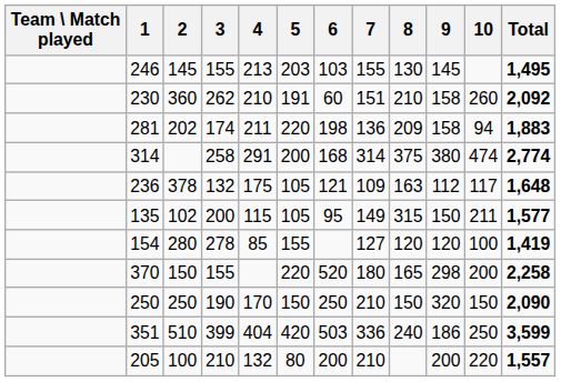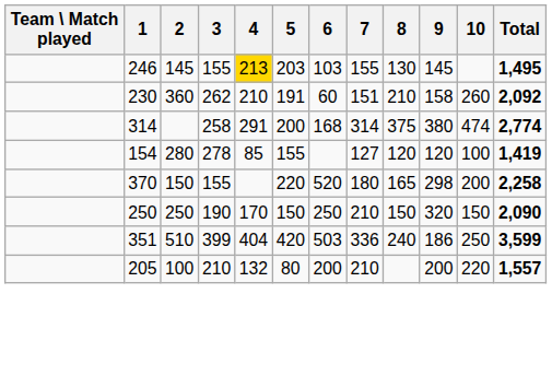 <table class="wikitable sortable" style="font-size: 74%; text-align:center;">
 <tr>
 <th style="width:76px;">Team \ Match played</th>
 <th align=center>1</th>
 <th align=center>2</th>
 <th align=center>3</th>
 <th align=center>4</th>
 <th align=center>5</th>
 <th align=center>6</th>
 <th align=center>7</th>
 <th align=center>8</th>
 <th align=center>9</th>
 <th align=center>10</th>
 <th align=center>Total</th>
 </tr>
 <tr align=center>
 <td align=left></td>
 <td>246</td>
 <td>145</td>
 <td>155</td>
-<td>213</td>
+<td style="background: gold;">213</td>
 <td>203</td>
 <td>103</td>
 <td>155</td>
 <td>130</td>
 <td>145</td>
 <td></td>
 <td><strong>1,495</strong></td>
 </tr>
 <tr align=center>
 <td align=left></td>
 <td>230</td>
 <td>360</td>
 <td>262</td>
 <td>210</td>
 <td>191</td>
 <td>60</td>
 <td>151</td>
 <td>210</td>
 <td>158</td>
 <td>260</td>
 <td><strong>2,092</strong></td>
 </tr>
 <tr align=center>
 <td align=left></td>
-<td>281</td>
-<td>202</td>
-<td>174</td>
-<td>211</td>
-<td>220</td>
-<td>198</td>
-<td>136</td>
-<td>209</td>
-<td>158</td>
-<td>94</td>
-<td><strong>1,883</strong></td>
-</tr>
-<tr align=center>
-<td align=left></td>
 <td>314</td>
 <td></td>
 <td>258</td>
 <td>291</td>
 <td>200</td>
 <td>168</td>
 <td>314</td>
 <td>375</td>
 <td>380</td>
 <td>474</td>
 <td><strong>2,774</strong></td>
-</tr>
-<tr align=center>
-<td align=left></td>
-<td>236</td>
-<td>378</td>
-<td>132</td>
-<td>175</td>
-<td>105</td>
-<td>121</td>
-<td>109</td>
-<td>163</td>
-<td>112</td>
-<td>117</td>
-<td><strong>1,648</strong></td>
-</tr>
-<tr align=center>
-<td align=left></td>
-<td>135</td>
-<td>102</td>
-<td>200</td>
-<td>115</td>
-<td>105</td>
-<td>95</td>
-<td>149</td>
-<td>315</td>
-<td>150</td>
-<td>211</td>
-<td><strong>1,577</strong></td>
 </tr>
 <tr align=center>
 <td align=left></td>
 <td>154</td>
 <td>280</td>
 <td>278</td>
 <td>85</td>
 <td>155</td>
 <td></td>
 <td>127</td>
 <td>120</td>
 <td>120</td>
 <td>100</td>
 <td><strong>1,419</strong></td>
 </tr>
 <tr align=center>
 <td align=left></td>
 <td>370</td>
 <td>150</td>
 <td>155</td>
 <td></td>
 <td>220</td>
 <td>520</td>
 <td>180</td>
 <td>165</td>
 <td>298</td>
 <td>200</td>
 <td><strong>2,258</strong></td>
 </tr>
 <tr align=center>
 <td align=left></td>
 <td>250</td>
 <td>250</td>
 <td>190</td>
 <td>170</td>
 <td>150</td>
 <td>250</td>
 <td>210</td>
 <td>150</td>
 <td>320</td>
 <td>150</td>
 <td><strong>2,090</strong></td>
 </tr>
 <tr align=center>
 <td align=left></td>
 <td>351</td>
 <td>510</td>
 <td>399</td>
 <td>404</td>
 <td>420</td>
 <td>503</td>
 <td>336</td>
 <td>240</td>
 <td>186</td>
 <td>250</td>
 <td><strong>3,599</strong></td>
 </tr>
 <tr align=center>
 <td align=left></td>
 <td>205</td>
 <td>100</td>
 <td>210</td>
 <td>132</td>
 <td>80</td>
 <td>200</td>
 <td>210</td>
 <td></td>
 <td>200</td>
 <td>220</td>
 <td><strong>1,557</strong></td>
 </tr>
 </table>
